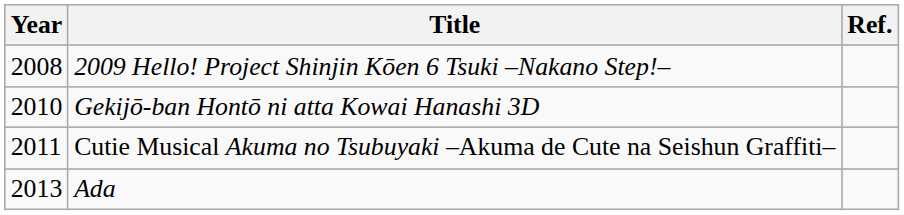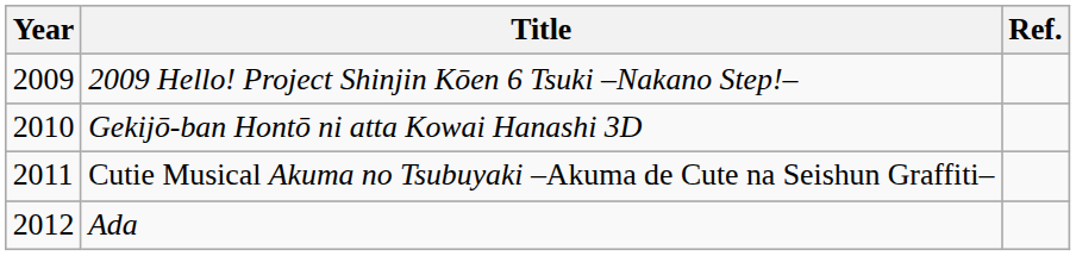 <table class="wikitable">
 <tr>
 <th>Year</th>
 <th>Title</th>
 <th>Ref.</th>
 </tr>
 <tr>
-<td>2008</td>
+<td>2009</td>
 <td><em>2009 Hello! Project Shinjin Kōen 6 Tsuki –Nakano Step!–</em></td>
 <td></td>
 </tr>
 <tr>
 <td>2010</td>
 <td><em>Gekijō-ban Hontō ni atta Kowai Hanashi 3D</em></td>
 <td></td>
 </tr>
 <tr>
 <td>2011</td>
 <td>Cutie Musical <em>Akuma no Tsubuyaki</em> –Akuma de Cute na Seishun Graffiti–</td>
 <td></td>
 </tr>
 <tr>
-<td>2013</td>
+<td>2012</td>
 <td><em>Ada</em></td>
 <td></td>
 </tr>
 </table>
